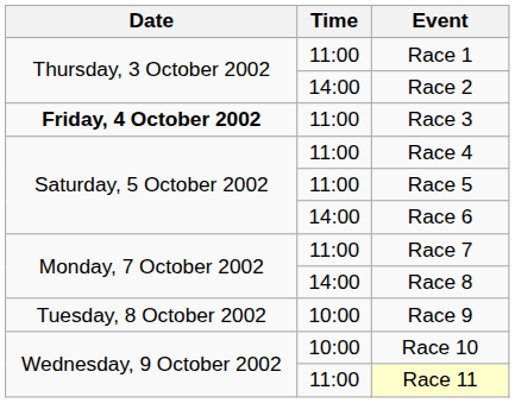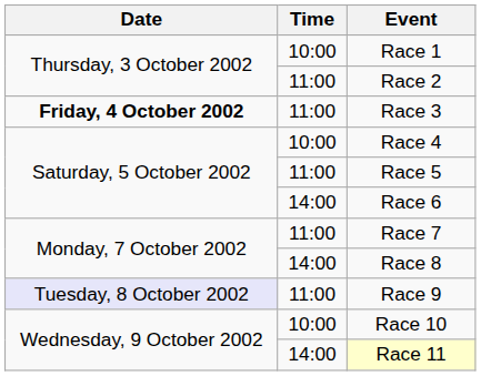 <table class = "wikitable" style="text-align:center;">
 <tr>
 <th width=220>Date</th>
 <th width=50>Time</th>
 <th width=100>Event</th>
 </tr>
 <tr>
 <td rowspan=2>Thursday, 3 October 2002</td>
-<td>11:00</td>
+<td>10:00</td>
 <td>Race 1</td>
 </tr>
 <tr>
-<td>14:00</td>
+<td>11:00</td>
 <td>Race 2</td>
 </tr>
 <tr>
 <td><strong>Friday, 4 October 2002</strong></td>
 <td>11:00</td>
 <td>Race 3</td>
 </tr>
 <tr>
 <td rowspan=3>Saturday, 5 October 2002</td>
-<td>11:00</td>
+<td>10:00</td>
 <td>Race 4</td>
 </tr>
 <tr>
 <td>11:00</td>
 <td>Race 5</td>
 </tr>
 <tr>
 <td>14:00</td>
 <td>Race 6</td>
 </tr>
 <tr>
 <td rowspan=2>Monday, 7 October 2002</td>
 <td>11:00</td>
 <td>Race 7</td>
 </tr>
 <tr>
 <td>14:00</td>
 <td>Race 8</td>
 </tr>
 <tr>
-<td>Tuesday, 8 October 2002</td>
-<td>10:00</td>
+<td style="background: lavender;">Tuesday, 8 October 2002</td>
+<td>11:00</td>
 <td>Race 9</td>
 </tr>
 <tr>
 <td rowspan=2>Wednesday, 9 October 2002</td>
 <td>10:00</td>
 <td>Race 10</td>
 </tr>
 <tr>
-<td>11:00</td>
+<td>14:00</td>
 <td bgcolor=ffffcc>Race 11</td>
 </tr>
 </table>
